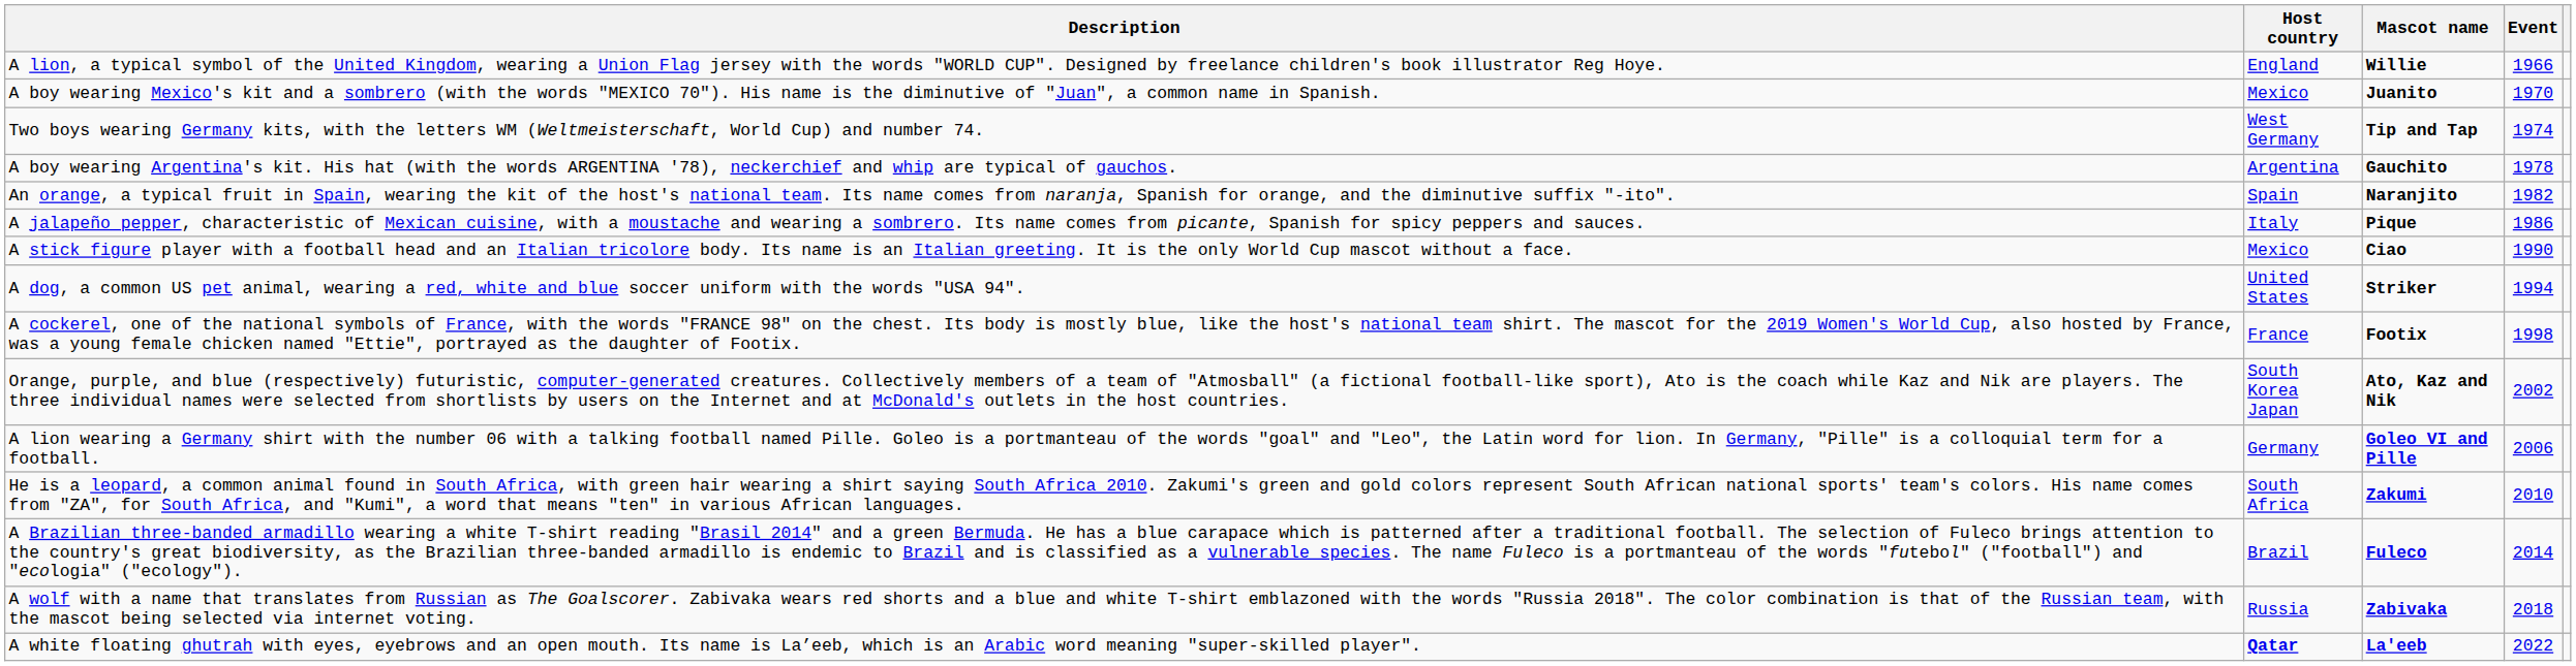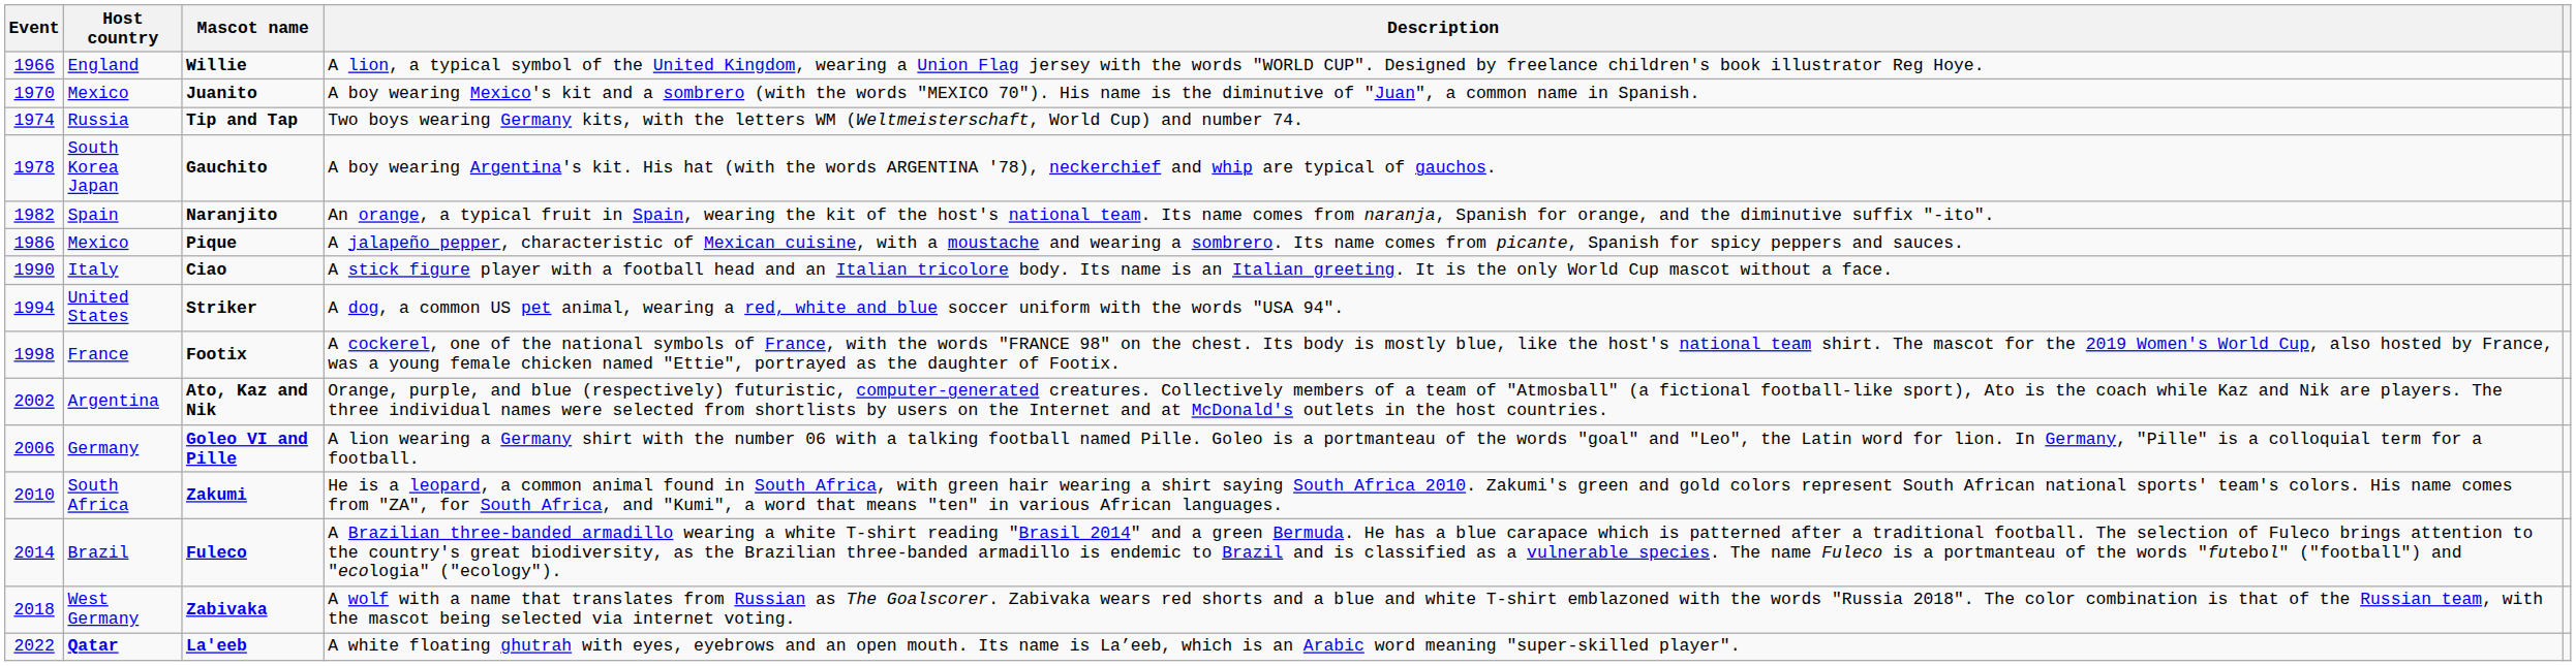 <table class="wikitable sortable">
 <tr>
-<th>Description</th>
+<th>Event</th>
 <th>Host<br>country</th>
 <th>Mascot name</th>
-<th>Event</th>
+<th>Description</th>
 <th></th>
 </tr>
 <tr>
-<td>A <a href='#'>lion</a>, a typical symbol of the <a href='#'>United Kingdom</a>, wearing a <a href='#'>Union Flag</a> jersey with the words "WORLD CUP". Designed by freelance children's book illustrator Reg Hoye.</td>
+<td align=center><a href='#'>1966</a></td>
 <td><a href='#'>England</a></td>
 <td><strong>Willie</strong></td>
-<td align=center><a href='#'>1966</a></td>
+<td>A <a href='#'>lion</a>, a typical symbol of the <a href='#'>United Kingdom</a>, wearing a <a href='#'>Union Flag</a> jersey with the words "WORLD CUP". Designed by freelance children's book illustrator Reg Hoye.</td>
 <td></td>
 </tr>
 <tr>
-<td>A boy wearing <a href='#'>Mexico</a>'s kit and a <a href='#'>sombrero</a> (with the words "MEXICO 70"). His name is the diminutive of "<a href='#'>Juan</a>", a common name in Spanish.</td>
+<td align=center><a href='#'>1970</a></td>
 <td><a href='#'>Mexico</a></td>
 <td><strong>Juanito</strong></td>
-<td align=center><a href='#'>1970</a></td>
+<td>A boy wearing <a href='#'>Mexico</a>'s kit and a <a href='#'>sombrero</a> (with the words "MEXICO 70"). His name is the diminutive of "<a href='#'>Juan</a>", a common name in Spanish.</td>
 <td></td>
 </tr>
 <tr>
+<td align=center><a href='#'>1974</a></td>
+<td><a href='#'>Russia</a></td>
+<td><strong>Tip and Tap</strong></td>
 <td>Two boys wearing <a href='#'>Germany</a> kits, with the letters WM (<em>Weltmeisterschaft</em>, World Cup) and number 74.</td>
-<td><a href='#'>West Germany</a></td>
-<td><strong>Tip and Tap</strong></td>
-<td align=center><a href='#'>1974</a></td>
 <td></td>
 </tr>
 <tr>
+<td align=center><a href='#'>1978</a></td>
+<td><a href='#'>South Korea</a><br><a href='#'>Japan</a></td>
+<td><strong>Gauchito</strong></td>
 <td>A boy wearing <a href='#'>Argentina</a>'s kit. His hat (with the words ARGENTINA '78), <a href='#'>neckerchief</a> and <a href='#'>whip</a> are typical of <a href='#'>gauchos</a>.</td>
-<td><a href='#'>Argentina</a></td>
-<td><strong>Gauchito</strong></td>
-<td align=center><a href='#'>1978</a></td>
 <td></td>
 </tr>
 <tr>
-<td>An <a href='#'>orange</a>, a typical fruit in <a href='#'>Spain</a>, wearing the kit of the host's <a href='#'>national team</a>. Its name comes from <em>naranja</em>, Spanish for orange, and the diminutive suffix "-ito".</td>
+<td align=center><a href='#'>1982</a></td>
 <td><a href='#'>Spain</a></td>
 <td><strong>Naranjito</strong></td>
-<td align=center><a href='#'>1982</a></td>
+<td>An <a href='#'>orange</a>, a typical fruit in <a href='#'>Spain</a>, wearing the kit of the host's <a href='#'>national team</a>. Its name comes from <em>naranja</em>, Spanish for orange, and the diminutive suffix "-ito".</td>
 <td></td>
 </tr>
 <tr>
+<td align=center><a href='#'>1986</a></td>
+<td><a href='#'>Mexico</a></td>
+<td><strong>Pique</strong></td>
 <td>A <a href='#'>jalapeño pepper</a>, characteristic of <a href='#'>Mexican cuisine</a>, with a <a href='#'>moustache</a> and wearing a <a href='#'>sombrero</a>. Its name comes from <em>picante</em>, Spanish for spicy peppers and sauces.</td>
-<td><a href='#'>Italy</a></td>
-<td><strong>Pique</strong></td>
-<td align=center><a href='#'>1986</a></td>
 <td></td>
 </tr>
 <tr>
+<td align=center><a href='#'>1990</a></td>
+<td><a href='#'>Italy</a></td>
+<td><strong>Ciao</strong></td>
 <td>A <a href='#'>stick figure</a> player with a football head and an <a href='#'>Italian tricolore</a> body. Its name is an <a href='#'>Italian greeting</a>. It is the only World Cup mascot without a face.</td>
-<td><a href='#'>Mexico</a></td>
-<td><strong>Ciao</strong></td>
-<td align=center><a href='#'>1990</a></td>
 <td></td>
 </tr>
 <tr>
-<td>A <a href='#'>dog</a>, a common US <a href='#'>pet</a> animal, wearing a <a href='#'>red, white and blue</a> soccer uniform with the words "USA 94".</td>
+<td align=center><a href='#'>1994</a></td>
 <td><a href='#'>United States</a></td>
 <td><strong>Striker</strong></td>
-<td align=center><a href='#'>1994</a></td>
+<td>A <a href='#'>dog</a>, a common US <a href='#'>pet</a> animal, wearing a <a href='#'>red, white and blue</a> soccer uniform with the words "USA 94".</td>
 <td></td>
 </tr>
 <tr>
-<td>A <a href='#'>cockerel</a>, one of the national symbols of <a href='#'>France</a>, with the words "FRANCE 98" on the chest. Its body is mostly blue, like the host's <a href='#'>national team</a> shirt. The mascot for the <a href='#'>2019 Women's World Cup</a>, also hosted by France, was a young female chicken named "Ettie", portrayed as the daughter of Footix.</td>
+<td align=center><a href='#'>1998</a></td>
 <td><a href='#'>France</a></td>
 <td><strong>Footix</strong></td>
-<td align=center><a href='#'>1998</a></td>
+<td>A <a href='#'>cockerel</a>, one of the national symbols of <a href='#'>France</a>, with the words "FRANCE 98" on the chest. Its body is mostly blue, like the host's <a href='#'>national team</a> shirt. The mascot for the <a href='#'>2019 Women's World Cup</a>, also hosted by France, was a young female chicken named "Ettie", portrayed as the daughter of Footix.</td>
 <td></td>
 </tr>
 <tr>
+<td align=center><a href='#'>2002</a></td>
+<td><a href='#'>Argentina</a></td>
+<td><strong>Ato, Kaz and Nik</strong></td>
 <td>Orange, purple, and blue (respectively) futuristic, <a href='#'>computer-generated</a> creatures. Collectively members of a team of "Atmosball" (a fictional football-like sport), Ato is the coach while Kaz and Nik are players. The three individual names were selected from shortlists by users on the Internet and at <a href='#'>McDonald's</a> outlets in the host countries.</td>
-<td><a href='#'>South Korea</a><br><a href='#'>Japan</a></td>
-<td><strong>Ato, Kaz and Nik</strong></td>
-<td align=center><a href='#'>2002</a></td>
 <td></td>
 </tr>
 <tr>
-<td>A lion wearing a <a href='#'>Germany</a> shirt with the number 06 with a talking football named Pille. Goleo is a portmanteau of the words "goal" and "Leo", the Latin word for lion. In <a href='#'>Germany</a>, "Pille" is a colloquial term for a football.</td>
+<td align=center><a href='#'>2006</a></td>
 <td><a href='#'>Germany</a></td>
 <td><strong><a href='#'>Goleo VI and Pille</a></strong></td>
-<td align=center><a href='#'>2006</a></td>
+<td>A lion wearing a <a href='#'>Germany</a> shirt with the number 06 with a talking football named Pille. Goleo is a portmanteau of the words "goal" and "Leo", the Latin word for lion. In <a href='#'>Germany</a>, "Pille" is a colloquial term for a football.</td>
 <td></td>
 </tr>
 <tr>
-<td>He is a <a href='#'>leopard</a>, a common animal found in <a href='#'>South Africa</a>, with green hair wearing a shirt saying <a href='#'>South Africa 2010</a>. Zakumi's green and gold colors represent South African national sports' team's colors. His name comes from "ZA", for <a href='#'>South Africa</a>, and "Kumi", a word that means "ten" in various African languages.</td>
+<td align=center><a href='#'>2010</a></td>
 <td><a href='#'>South Africa</a></td>
 <td><strong><a href='#'>Zakumi</a></strong></td>
-<td align=center><a href='#'>2010</a></td>
+<td>He is a <a href='#'>leopard</a>, a common animal found in <a href='#'>South Africa</a>, with green hair wearing a shirt saying <a href='#'>South Africa 2010</a>. Zakumi's green and gold colors represent South African national sports' team's colors. His name comes from "ZA", for <a href='#'>South Africa</a>, and "Kumi", a word that means "ten" in various African languages.</td>
 <td></td>
 </tr>
 <tr>
-<td>A <a href='#'>Brazilian three-banded armadillo</a> wearing a white T-shirt reading "<a href='#'>Brasil 2014</a>" and a green <a href='#'>Bermuda</a>. He has a blue carapace which is patterned after a traditional football. The selection of Fuleco brings attention to the country's great biodiversity, as the Brazilian three-banded armadillo is endemic to <a href='#'>Brazil</a> and is classified as a <a href='#'>vulnerable species</a>. The name <em>Fuleco</em> is a portmanteau of the words "<em>fu</em>tebo<em>l</em>" ("football") and "<em>eco</em>logia" ("ecology").</td>
+<td align=center><a href='#'>2014</a></td>
 <td><a href='#'>Brazil</a></td>
 <td><strong><a href='#'>Fuleco</a></strong></td>
-<td align=center><a href='#'>2014</a></td>
+<td>A <a href='#'>Brazilian three-banded armadillo</a> wearing a white T-shirt reading "<a href='#'>Brasil 2014</a>" and a green <a href='#'>Bermuda</a>. He has a blue carapace which is patterned after a traditional football. The selection of Fuleco brings attention to the country's great biodiversity, as the Brazilian three-banded armadillo is endemic to <a href='#'>Brazil</a> and is classified as a <a href='#'>vulnerable species</a>. The name <em>Fuleco</em> is a portmanteau of the words "<em>fu</em>tebo<em>l</em>" ("football") and "<em>eco</em>logia" ("ecology").</td>
 <td></td>
 </tr>
 <tr>
+<td align=center><a href='#'>2018</a></td>
+<td><a href='#'>West Germany</a></td>
+<td><strong><a href='#'>Zabivaka</a></strong></td>
 <td>A <a href='#'>wolf</a> with a name that translates from <a href='#'>Russian</a> as <em>The Goalscorer</em>. Zabivaka wears red shorts and a blue and white T-shirt emblazoned with the words "Russia 2018". The color combination is that of the <a href='#'>Russian team</a>, with the mascot being selected via internet voting.</td>
-<td><a href='#'>Russia</a></td>
-<td><strong><a href='#'>Zabivaka</a></strong></td>
-<td align=center><a href='#'>2018</a></td>
 <td></td>
 </tr>
 <tr>
-<td>A white floating <a href='#'>ghutrah</a> with eyes, eyebrows and an open mouth. Its name is La’eeb, which is an <a href='#'>Arabic</a> word meaning "super-skilled player".</td>
+<td align=center><a href='#'>2022</a></td>
 <td><strong><a href='#'>Qatar</a></strong></td>
 <td><strong><a href='#'>La'eeb</a></strong></td>
-<td align=center><a href='#'>2022</a></td>
+<td>A white floating <a href='#'>ghutrah</a> with eyes, eyebrows and an open mouth. Its name is La’eeb, which is an <a href='#'>Arabic</a> word meaning "super-skilled player".</td>
 <td></td>
 </tr>
 </table>
